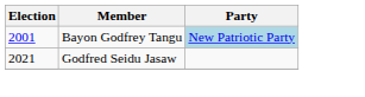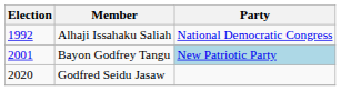 <table class="wikitable">
 <tr>
 <th>Election</th>
 <th>Member</th>
 <th>Party</th>
 </tr>
 <tr>
+<td><a href='#'>1992</a></td>
+<td>Alhaji Issahaku Saliah</td>
+<td><a href='#'>National Democratic Congress</a></td>
+</tr>
+<tr>
 <td><a href='#'>2001</a></td>
 <td>Bayon Godfrey Tangu</td>
 <td style="background: lightblue;"><a href='#'>New Patriotic Party</a></td>
 </tr>
 <tr>
-<td>2021</td>
+<td>2020</td>
 <td>Godfred Seidu Jasaw</td>
 <td></td>
 </tr>
 <tr>
 </tr>
 </table>
